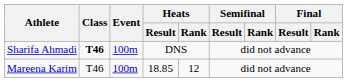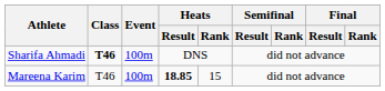 <table class=wikitable style="font-size:90%">
 <tr>
 <th rowspan="2">Athlete</th>
 <th rowspan="2">Class</th>
 <th rowspan="2">Event</th>
 <th colspan="2">Heats</th>
 <th colspan="2">Semifinal</th>
 <th colspan="3">Final</th>
 </tr>
 <tr>
 <th>Result</th>
 <th>Rank</th>
 <th>Result</th>
 <th>Rank</th>
 <th>Result</th>
 <th>Rank</th>
 </tr>
 <tr>
 <td><a href='#'>Sharifa Ahmadi</a></td>
 <td style="text-align:center;"><strong>T46</strong></td>
 <td><a href='#'>100m</a></td>
 <td style="text-align:center;" colspan="2">DNS</td>
 <td style="text-align:center;" colspan="4">did not advance</td>
 </tr>
 <tr>
 <td><a href='#'>Mareena Karim</a></td>
 <td style="text-align:center;">T46</td>
 <td><a href='#'>100m</a></td>
-<td style="text-align:center;">18.85</td>
-<td style="text-align:center;">12</td>
+<td style="text-align:center;"><strong>18.85</strong></td>
+<td style="text-align:center;">15</td>
 <td style="text-align:center;" colspan="4">did not advance</td>
 </tr>
 </table>
